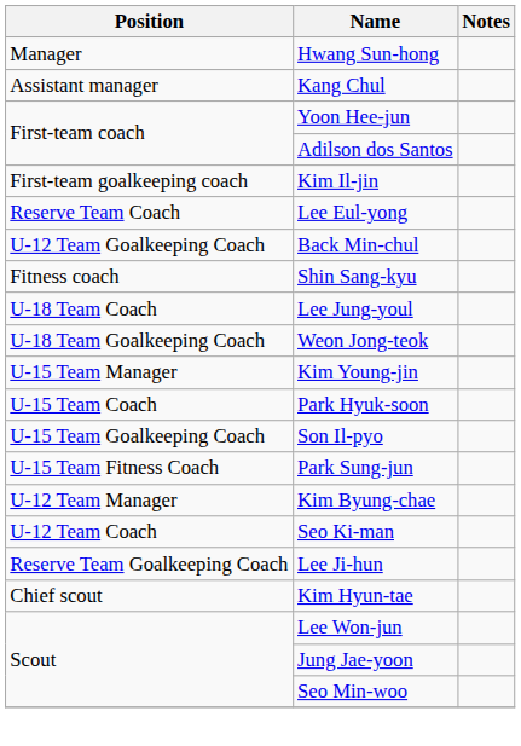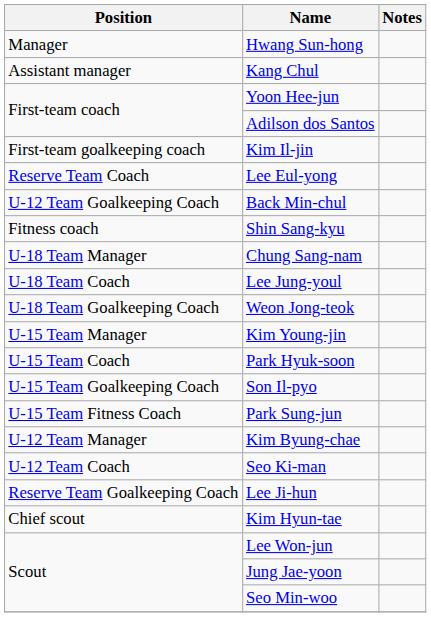 <table class="wikitable">
 <tr>
 <th>Position</th>
 <th>Name</th>
 <th>Notes</th>
 </tr>
 <tr>
 <td>Manager</td>
 <td> <a href='#'>Hwang Sun-hong</a></td>
 <td></td>
 </tr>
 <tr>
 <td>Assistant manager</td>
 <td> <a href='#'>Kang Chul</a></td>
 <td></td>
 </tr>
 <tr>
 <td rowspan="2">First-team coach</td>
 <td> <a href='#'>Yoon Hee-jun</a></td>
 <td></td>
 </tr>
 <tr>
 <td> <a href='#'>Adilson dos Santos</a></td>
 <td></td>
 </tr>
 <tr>
 <td>First-team goalkeeping coach</td>
 <td> <a href='#'>Kim Il-jin</a></td>
 <td></td>
 </tr>
 <tr>
 <td><a href='#'>Reserve Team</a> Coach</td>
 <td> <a href='#'>Lee Eul-yong</a></td>
 <td></td>
 </tr>
 <tr>
 <td><a href='#'>U-12 Team</a> Goalkeeping Coach</td>
 <td> <a href='#'>Back Min-chul</a></td>
 <td></td>
 </tr>
 <tr>
 <td>Fitness coach</td>
 <td> <a href='#'>Shin Sang-kyu</a></td>
+<td></td>
+</tr>
+<tr>
+<td><a href='#'>U-18 Team</a> Manager</td>
+<td> <a href='#'>Chung Sang-nam</a></td>
 <td></td>
 </tr>
 <tr>
 <td><a href='#'>U-18 Team</a> Coach</td>
 <td> <a href='#'>Lee Jung-youl</a></td>
 <td></td>
 </tr>
 <tr>
 <td><a href='#'>U-18 Team</a> Goalkeeping Coach</td>
 <td> <a href='#'>Weon Jong-teok</a></td>
 <td></td>
 </tr>
 <tr>
 <td><a href='#'>U-15 Team</a> Manager</td>
 <td> <a href='#'>Kim Young-jin</a></td>
 <td></td>
 </tr>
 <tr>
 <td><a href='#'>U-15 Team</a> Coach</td>
 <td> <a href='#'>Park Hyuk-soon</a></td>
 <td></td>
 </tr>
 <tr>
 <td><a href='#'>U-15 Team</a> Goalkeeping Coach</td>
 <td> <a href='#'>Son Il-pyo</a></td>
 <td></td>
 </tr>
 <tr>
 <td><a href='#'>U-15 Team</a> Fitness Coach</td>
 <td> <a href='#'>Park Sung-jun</a></td>
 <td></td>
 </tr>
 <tr>
 <td><a href='#'>U-12 Team</a> Manager</td>
 <td> <a href='#'>Kim Byung-chae</a></td>
 <td></td>
 </tr>
 <tr>
 <td><a href='#'>U-12 Team</a> Coach</td>
 <td> <a href='#'>Seo Ki-man</a></td>
 <td></td>
 </tr>
 <tr>
 <td><a href='#'>Reserve Team</a> Goalkeeping Coach</td>
 <td> <a href='#'>Lee Ji-hun</a></td>
 <td></td>
 </tr>
 <tr>
 <td>Chief scout</td>
 <td> <a href='#'>Kim Hyun-tae</a></td>
 <td></td>
 </tr>
 <tr>
 <td rowspan="3">Scout</td>
 <td> <a href='#'>Lee Won-jun</a></td>
 <td></td>
 </tr>
 <tr>
 <td> <a href='#'>Jung Jae-yoon</a></td>
 <td></td>
 </tr>
 <tr>
 <td> <a href='#'>Seo Min-woo</a></td>
 <td></td>
 </tr>
 <tr>
 </tr>
 </table>
